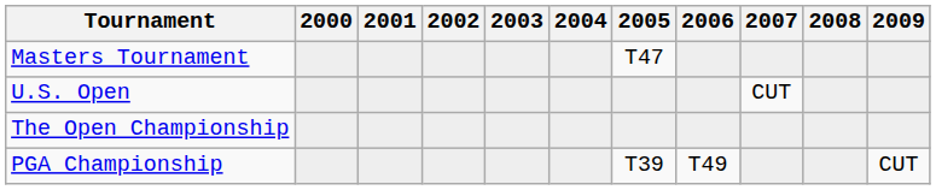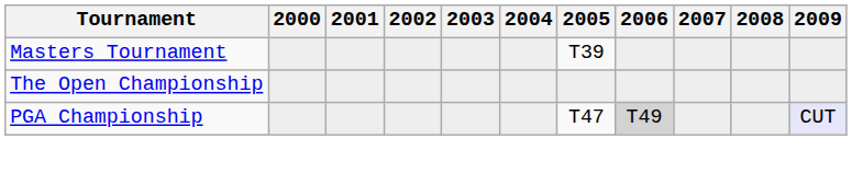 <table class="wikitable" style="font-size:95%;text-align:center;">
 <tr>
 <th>Tournament</th>
 <th>2000</th>
 <th>2001</th>
 <th>2002</th>
 <th>2003</th>
 <th>2004</th>
 <th>2005</th>
 <th>2006</th>
 <th>2007</th>
 <th>2008</th>
 <th>2009</th>
 </tr>
 <tr>
 <td align=left><a href='#'>Masters Tournament</a></td>
 <td style="background:#eeeeee;"></td>
 <td style="background:#eeeeee;"></td>
 <td style="background:#eeeeee;"></td>
 <td style="background:#eeeeee;"></td>
 <td style="background:#eeeeee;"></td>
-<td>T47</td>
+<td>T39</td>
 <td style="background:#eeeeee;"></td>
 <td style="background:#eeeeee;"></td>
-<td style="background:#eeeeee;"></td>
-<td style="background:#eeeeee;"></td>
-</tr>
-<tr>
-<td align=left><a href='#'>U.S. Open</a></td>
-<td style="background:#eeeeee;"></td>
-<td style="background:#eeeeee;"></td>
-<td style="background:#eeeeee;"></td>
-<td style="background:#eeeeee;"></td>
-<td style="background:#eeeeee;"></td>
-<td style="background:#eeeeee;"></td>
-<td style="background:#eeeeee;"></td>
-<td>CUT</td>
 <td style="background:#eeeeee;"></td>
 <td style="background:#eeeeee;"></td>
 </tr>
 <tr>
 <td align=left><a href='#'>The Open Championship</a></td>
 <td style="background:#eeeeee;"></td>
 <td style="background:#eeeeee;"></td>
 <td style="background:#eeeeee;"></td>
 <td style="background:#eeeeee;"></td>
 <td style="background:#eeeeee;"></td>
 <td style="background:#eeeeee;"></td>
 <td style="background:#eeeeee;"></td>
 <td style="background:#eeeeee;"></td>
 <td style="background:#eeeeee;"></td>
 <td style="background:#eeeeee;"></td>
 </tr>
 <tr>
 <td align=left><a href='#'>PGA Championship</a></td>
 <td style="background:#eeeeee;"></td>
 <td style="background:#eeeeee;"></td>
 <td style="background:#eeeeee;"></td>
 <td style="background:#eeeeee;"></td>
 <td style="background:#eeeeee;"></td>
-<td>T39</td>
-<td>T49</td>
+<td>T47</td>
+<td style="background: lightgrey;">T49</td>
 <td style="background:#eeeeee;"></td>
 <td style="background:#eeeeee;"></td>
-<td>CUT</td>
+<td style="background: lavender;">CUT</td>
 </tr>
 </table>
